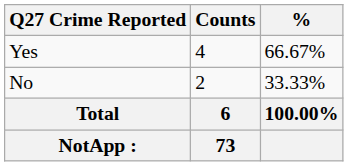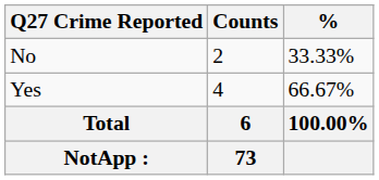 <table class="wikitable sortable">
 <tr>
 <th>Q27 Crime Reported</th>
 <th>Counts</th>
 <th>%</th>
 </tr>
 <tr>
+<td>No</td>
+<td>2</td>
+<td>33.33%</td>
+</tr>
+<tr>
 <td>Yes</td>
 <td>4</td>
 <td>66.67%</td>
-</tr>
-<tr>
-<td>No</td>
-<td>2</td>
-<td>33.33%</td>
 </tr>
 <tr>
 <th>Total</th>
 <th>6</th>
 <th>100.00%</th>
 </tr>
 <tr>
 <th>NotApp :</th>
 <th>73</th>
 <th></th>
 </tr>
 </table>
